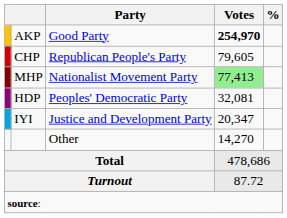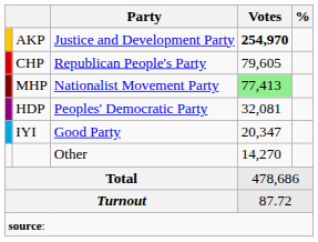 <table class="wikitable">
 <tr>
 <th colspan="2" align="center"></th>
 <th align="center">Party</th>
 <th align="center">Votes</th>
 <th align="center">%</th>
 </tr>
 <tr align="left">
 <td bgcolor="#FDC400" width="1"></td>
 <td>AKP</td>
-<td><a href='#'>Good Party</a></td>
+<td><a href='#'>Justice and Development Party</a></td>
 <td><strong>254,970</strong></td>
 <td><strong></strong></td>
 </tr>
 <tr align="left">
 <td bgcolor="#d50000" width="1"></td>
 <td>CHP</td>
 <td><a href='#'>Republican People's Party</a></td>
 <td>79,605</td>
 <td></td>
 </tr>
 <tr align="left">
 <td bgcolor="#870000" width="1"></td>
 <td>MHP</td>
 <td><a href='#'>Nationalist Movement Party</a></td>
 <td style="background: lightgreen;">77,413</td>
 <td></td>
 </tr>
 <tr align="left">
 <td bgcolor="#91007B" width="1"></td>
 <td>HDP</td>
 <td><a href='#'>Peoples' Democratic Party</a></td>
 <td>32,081</td>
 <td></td>
 </tr>
 <tr align="left">
 <td bgcolor="#01A7E1" width="1"></td>
 <td>IYI</td>
-<td><a href='#'>Justice and Development Party</a></td>
+<td><a href='#'>Good Party</a></td>
 <td>20,347</td>
 <td></td>
 </tr>
 <tr align="left">
 <td bgcolor="" width="1"></td>
 <td></td>
 <td>Other</td>
 <td>14,270</td>
 <td></td>
 </tr>
 <tr align="left" style="background-color:#E9E9E9">
 <th colspan="3" align="center"><strong>Total</strong></th>
 <td colspan="5" align="center">478,686</td>
 </tr>
 <tr align="left" style="background-color:#E9E9E9">
 <th colspan="3" align="center"><em>Turnout</em></th>
 <td colspan="5" align="center">87.72</td>
 </tr>
 <tr>
 <td colspan="9" align="left"><small><strong>source</strong>: </small></td>
 </tr>
 </table>
